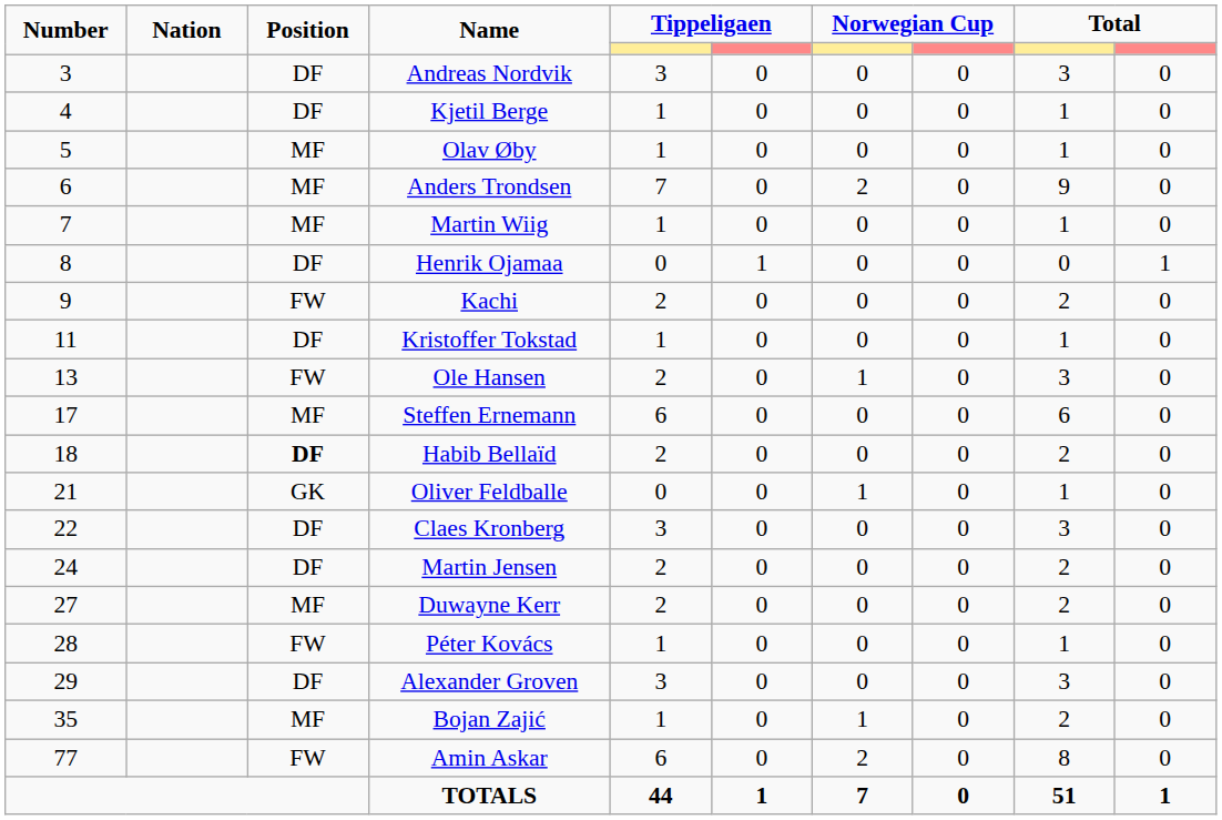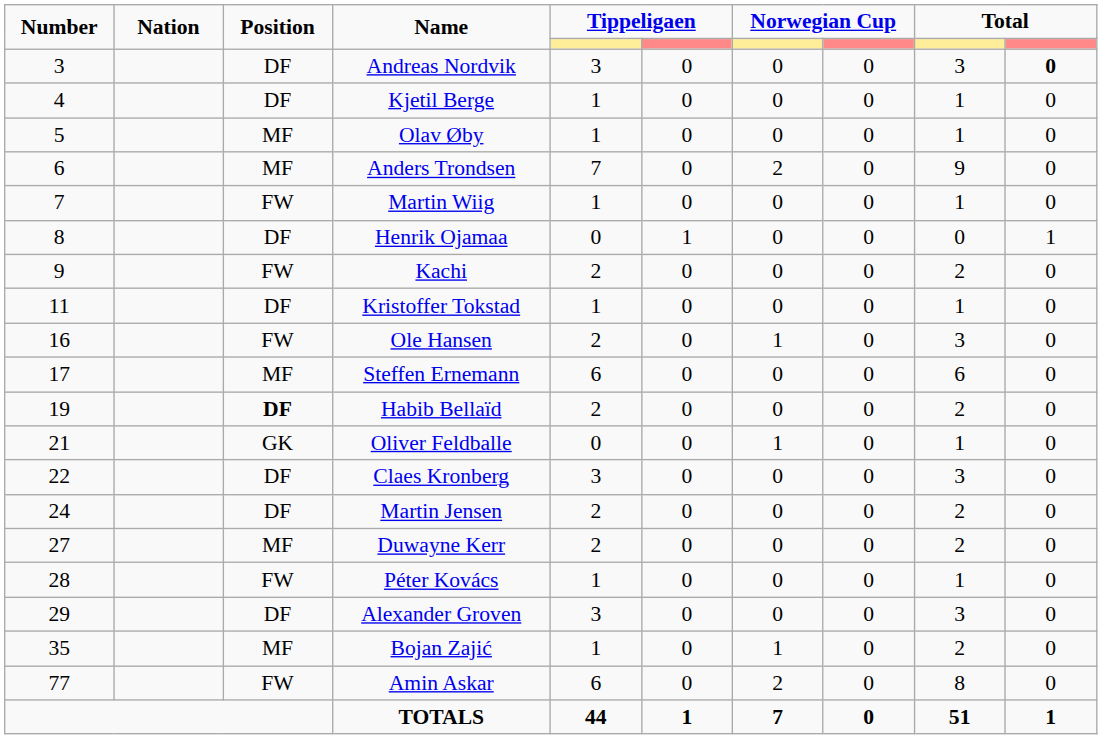 <table class="wikitable" style="font-size: 100%; text-align: center;">
 <tr>
 <td rowspan="2" width="10%" align="center"><strong>Number</strong></td>
 <td rowspan="2" width="10%" align="center"><strong>Nation</strong></td>
 <td rowspan="2" width="10%" align="center"><strong>Position</strong></td>
 <td rowspan="2" width="20%" align="center"><strong>Name</strong></td>
 <td colspan="2" align="center"><strong><a href='#'>Tippeligaen</a></strong></td>
 <td colspan="2" align="center"><strong><a href='#'>Norwegian Cup</a></strong></td>
 <td colspan="2" align="center"><strong>Total</strong></td>
 </tr>
 <tr>
 <th width=60 style="background: #FFEE99"></th>
 <th width=60 style="background: #FF8888"></th>
 <th width=60 style="background: #FFEE99"></th>
 <th width=60 style="background: #FF8888"></th>
 <th width=60 style="background: #FFEE99"></th>
 <th width=60 style="background: #FF8888"></th>
 </tr>
 <tr>
 <td>3</td>
 <td></td>
 <td>DF</td>
 <td><a href='#'>Andreas Nordvik</a></td>
 <td>3</td>
 <td>0</td>
 <td>0</td>
 <td>0</td>
 <td>3</td>
-<td>0</td>
+<td><strong>0</strong></td>
 </tr>
 <tr>
 <td>4</td>
 <td></td>
 <td>DF</td>
 <td><a href='#'>Kjetil Berge</a></td>
 <td>1</td>
 <td>0</td>
 <td>0</td>
 <td>0</td>
 <td>1</td>
 <td>0</td>
 </tr>
 <tr>
 <td>5</td>
 <td></td>
 <td>MF</td>
 <td><a href='#'>Olav Øby</a></td>
 <td>1</td>
 <td>0</td>
 <td>0</td>
 <td>0</td>
 <td>1</td>
 <td>0</td>
 </tr>
 <tr>
 <td>6</td>
 <td></td>
 <td>MF</td>
 <td><a href='#'>Anders Trondsen</a></td>
 <td>7</td>
 <td>0</td>
 <td>2</td>
 <td>0</td>
 <td>9</td>
 <td>0</td>
 </tr>
 <tr>
 <td>7</td>
 <td></td>
-<td>MF</td>
+<td>FW</td>
 <td><a href='#'>Martin Wiig</a></td>
 <td>1</td>
 <td>0</td>
 <td>0</td>
 <td>0</td>
 <td>1</td>
 <td>0</td>
 </tr>
 <tr>
 <td>8</td>
 <td></td>
 <td>DF</td>
 <td><a href='#'>Henrik Ojamaa</a></td>
 <td>0</td>
 <td>1</td>
 <td>0</td>
 <td>0</td>
 <td>0</td>
 <td>1</td>
 </tr>
 <tr>
 <td>9</td>
 <td></td>
 <td>FW</td>
 <td><a href='#'>Kachi</a></td>
 <td>2</td>
 <td>0</td>
 <td>0</td>
 <td>0</td>
 <td>2</td>
 <td>0</td>
 </tr>
 <tr>
 <td>11</td>
 <td></td>
 <td>DF</td>
 <td><a href='#'>Kristoffer Tokstad</a></td>
 <td>1</td>
 <td>0</td>
 <td>0</td>
 <td>0</td>
 <td>1</td>
 <td>0</td>
 </tr>
 <tr>
-<td>13</td>
+<td>16</td>
 <td></td>
 <td>FW</td>
 <td><a href='#'>Ole Hansen</a></td>
 <td>2</td>
 <td>0</td>
 <td>1</td>
 <td>0</td>
 <td>3</td>
 <td>0</td>
 </tr>
 <tr>
 <td>17</td>
 <td></td>
 <td>MF</td>
 <td><a href='#'>Steffen Ernemann</a></td>
 <td>6</td>
 <td>0</td>
 <td>0</td>
 <td>0</td>
 <td>6</td>
 <td>0</td>
 </tr>
 <tr>
-<td>18</td>
+<td>19</td>
 <td></td>
 <td><strong>DF</strong></td>
 <td><a href='#'>Habib Bellaïd</a></td>
 <td>2</td>
 <td>0</td>
 <td>0</td>
 <td>0</td>
 <td>2</td>
 <td>0</td>
 </tr>
 <tr>
 <td>21</td>
 <td></td>
 <td>GK</td>
 <td><a href='#'>Oliver Feldballe</a></td>
 <td>0</td>
 <td>0</td>
 <td>1</td>
 <td>0</td>
 <td>1</td>
 <td>0</td>
 </tr>
 <tr>
 <td>22</td>
 <td></td>
 <td>DF</td>
 <td><a href='#'>Claes Kronberg</a></td>
 <td>3</td>
 <td>0</td>
 <td>0</td>
 <td>0</td>
 <td>3</td>
 <td>0</td>
 </tr>
 <tr>
 <td>24</td>
 <td></td>
 <td>DF</td>
 <td><a href='#'>Martin Jensen</a></td>
 <td>2</td>
 <td>0</td>
 <td>0</td>
 <td>0</td>
 <td>2</td>
 <td>0</td>
 </tr>
 <tr>
 <td>27</td>
 <td></td>
 <td>MF</td>
 <td><a href='#'>Duwayne Kerr</a></td>
 <td>2</td>
 <td>0</td>
 <td>0</td>
 <td>0</td>
 <td>2</td>
 <td>0</td>
 </tr>
 <tr>
 <td>28</td>
 <td></td>
 <td>FW</td>
 <td><a href='#'>Péter Kovács</a></td>
 <td>1</td>
 <td>0</td>
 <td>0</td>
 <td>0</td>
 <td>1</td>
 <td>0</td>
 </tr>
 <tr>
 <td>29</td>
 <td></td>
 <td>DF</td>
 <td><a href='#'>Alexander Groven</a></td>
 <td>3</td>
 <td>0</td>
 <td>0</td>
 <td>0</td>
 <td>3</td>
 <td>0</td>
 </tr>
 <tr>
 <td>35</td>
 <td></td>
 <td>MF</td>
 <td><a href='#'>Bojan Zajić</a></td>
 <td>1</td>
 <td>0</td>
 <td>1</td>
 <td>0</td>
 <td>2</td>
 <td>0</td>
 </tr>
 <tr>
 <td>77</td>
 <td></td>
 <td>FW</td>
 <td><a href='#'>Amin Askar</a></td>
 <td>6</td>
 <td>0</td>
 <td>2</td>
 <td>0</td>
 <td>8</td>
 <td>0</td>
 </tr>
 <tr>
 <td colspan="3"></td>
 <td><strong>TOTALS</strong></td>
 <td><strong>44</strong></td>
 <td><strong>1</strong></td>
 <td><strong>7</strong></td>
 <td><strong>0</strong></td>
 <td><strong>51</strong></td>
 <td><strong>1</strong></td>
 </tr>
 </table>
